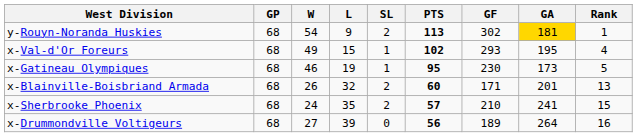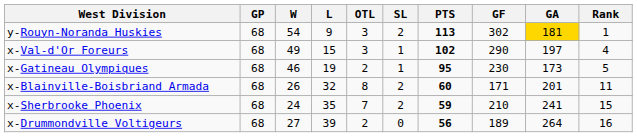 <table class="wikitable" style="text-align:center">
 <tr>
 <th bgcolor="#DDDDFF" width="33%">West Division</th>
 <th bgcolor="#DDDDFF" width="5%">GP</th>
 <th bgcolor="#DDDDFF" width="5%">W</th>
 <th bgcolor="#DDDDFF" width="5%">L</th>
+<th bgcolor="#DDDDFF" width="5%">OTL</th>
 <th bgcolor="#DDDDFF" width="5%">SL</th>
 <th bgcolor="#DDDDFF" width="7.5%">PTS</th>
 <th bgcolor="#DDDDFF" width="7.5%">GF</th>
 <th bgcolor="#DDDDFF" width="7.5%">GA</th>
 <th bgcolor="#DDDDFF" width="7.5%">Rank</th>
 </tr>
 <tr>
 <td align=left>y-<a href='#'>Rouyn-Noranda Huskies</a></td>
 <td>68</td>
 <td>54</td>
 <td>9</td>
+<td>3</td>
 <td>2</td>
 <td><strong>113</strong></td>
 <td>302</td>
 <td style="background: gold;">181</td>
 <td>1</td>
 </tr>
 <tr>
 <td align=left>x-<a href='#'>Val-d'Or Foreurs</a></td>
 <td>68</td>
 <td>49</td>
 <td>15</td>
+<td>3</td>
 <td>1</td>
 <td><strong>102</strong></td>
-<td>293</td>
-<td>195</td>
+<td>290</td>
+<td>197</td>
 <td>4</td>
 </tr>
 <tr>
 <td align=left>x-<a href='#'>Gatineau Olympiques</a></td>
 <td>68</td>
 <td>46</td>
 <td>19</td>
+<td>2</td>
 <td>1</td>
 <td><strong>95</strong></td>
 <td>230</td>
 <td>173</td>
 <td>5</td>
 </tr>
 <tr>
 <td align=left>x-<a href='#'>Blainville-Boisbriand Armada</a></td>
 <td>68</td>
 <td>26</td>
 <td>32</td>
+<td>8</td>
 <td>2</td>
 <td><strong>60</strong></td>
 <td>171</td>
 <td>201</td>
-<td>13</td>
+<td>11</td>
 </tr>
 <tr>
 <td align=left>x-<a href='#'>Sherbrooke Phoenix</a></td>
 <td>68</td>
 <td>24</td>
 <td>35</td>
+<td>7</td>
 <td>2</td>
-<td><strong>57</strong></td>
+<td><strong>59</strong></td>
 <td>210</td>
 <td>241</td>
 <td>15</td>
 </tr>
 <tr>
 <td align=left>x-<a href='#'>Drummondville Voltigeurs</a></td>
 <td>68</td>
 <td>27</td>
 <td>39</td>
+<td>2</td>
 <td>0</td>
 <td><strong>56</strong></td>
 <td>189</td>
 <td>264</td>
 <td>16</td>
 </tr>
 </table>
